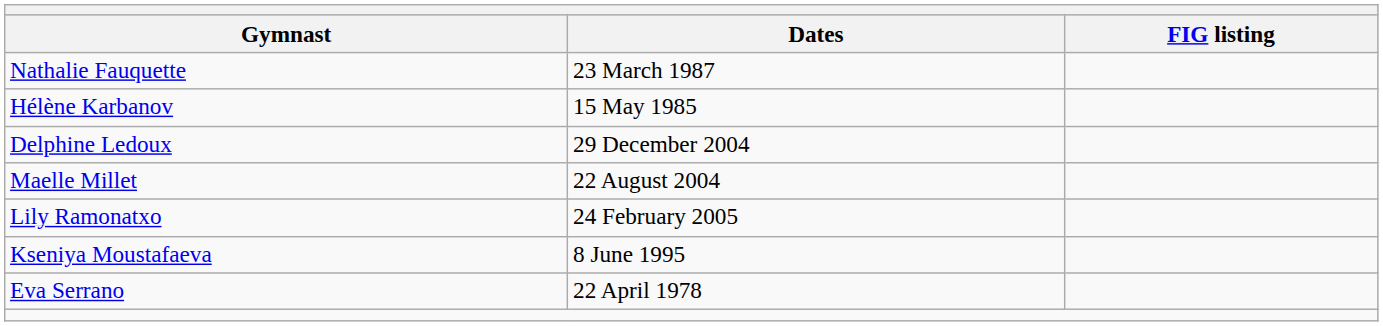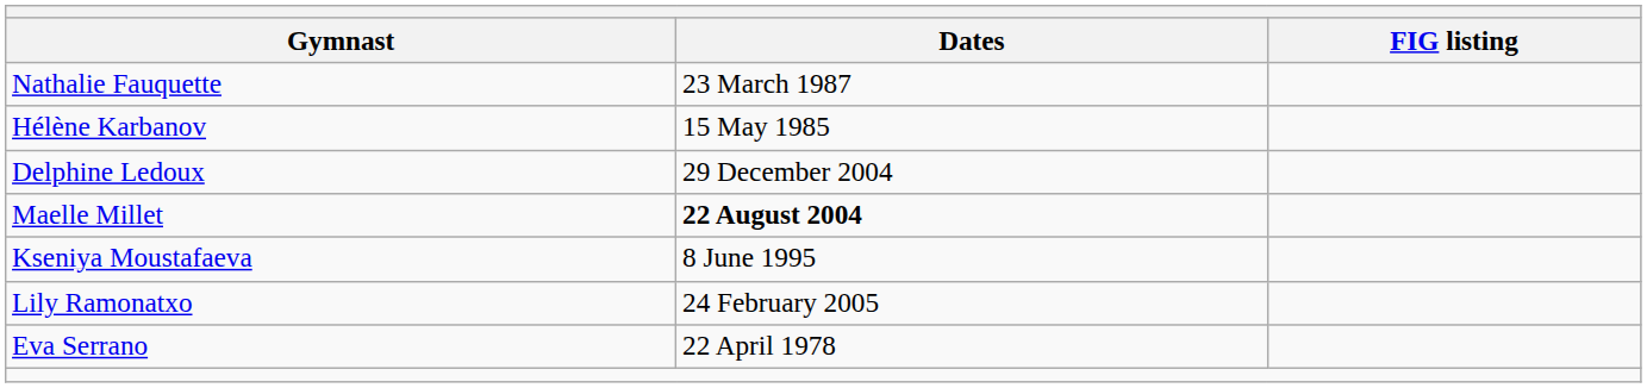 <table class="wikitable mw-collapsible mw-collapsed" width="75%">
 <tr>
 <th colspan="3"></th>
 </tr>
 <tr>
 <th>Gymnast</th>
 <th>Dates</th>
 <th><a href='#'>FIG</a> listing</th>
 </tr>
 <tr>
 <td><a href='#'>Nathalie Fauquette</a></td>
 <td>23 March 1987</td>
 <td></td>
 </tr>
 <tr>
 <td><a href='#'>Hélène Karbanov</a></td>
 <td>15 May 1985</td>
 <td></td>
 </tr>
 <tr>
 <td><a href='#'>Delphine Ledoux</a></td>
 <td>29 December 2004</td>
 <td></td>
 </tr>
 <tr>
 <td><a href='#'>Maelle Millet</a></td>
-<td>22 August 2004</td>
+<td><strong>22 August 2004</strong></td>
+<td></td>
+</tr>
+<tr>
+<td><a href='#'>Kseniya Moustafaeva</a></td>
+<td>8 June 1995</td>
 <td></td>
 </tr>
 <tr>
 <td><a href='#'>Lily Ramonatxo</a></td>
 <td>24 February 2005</td>
-<td></td>
-</tr>
-<tr>
-<td><a href='#'>Kseniya Moustafaeva</a></td>
-<td>8 June 1995</td>
 <td></td>
 </tr>
 <tr>
 <td><a href='#'>Eva Serrano</a></td>
 <td>22 April 1978</td>
 <td></td>
 </tr>
 <tr>
 <td colspan="3"></td>
 </tr>
 </table>
